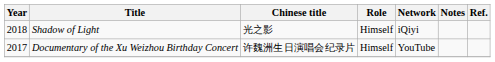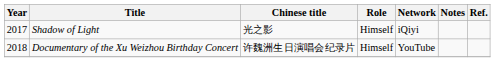 <table class="wikitable plainrowheaders sortable">
 <tr>
 <th>Year</th>
 <th>Title</th>
 <th>Chinese title</th>
 <th>Role</th>
 <th>Network</th>
 <th>Notes</th>
 <th>Ref.</th>
 </tr>
 <tr>
-<td>2018</td>
+<td>2017</td>
 <td><em>Shadow of Light</em></td>
 <td>光之影</td>
 <td>Himself</td>
 <td>iQiyi</td>
 <td></td>
 <td></td>
 </tr>
 <tr>
-<td>2017</td>
+<td>2018</td>
 <td><em>Documentary of the Xu Weizhou Birthday Concert</em></td>
 <td>许魏洲生日演唱会纪录片</td>
 <td>Himself</td>
 <td>YouTube</td>
 <td></td>
 <td></td>
 </tr>
 <tr>
 </tr>
 </table>
